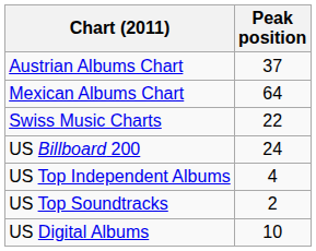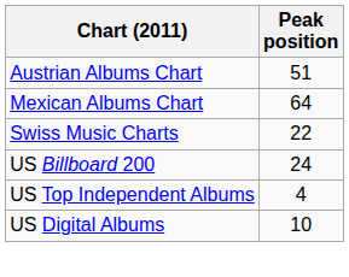 <table class="wikitable sortable">
 <tr>
 <th>Chart (2011)</th>
 <th>Peak<br>position</th>
 </tr>
 <tr>
 <td><a href='#'>Austrian Albums Chart</a></td>
-<td style="text-align:center;">37</td>
+<td style="text-align:center;">51</td>
 </tr>
 <tr>
 <td><a href='#'>Mexican Albums Chart</a></td>
 <td style="text-align:center;">64</td>
 </tr>
 <tr>
 <td><a href='#'>Swiss Music Charts</a></td>
 <td style="text-align:center;">22</td>
 </tr>
 <tr>
 <td>US <a href='#'><em>Billboard</em> 200</a></td>
 <td style="text-align:center;">24</td>
 </tr>
 <tr>
 <td>US <a href='#'>Top Independent Albums</a></td>
 <td style="text-align:center;">4</td>
 </tr>
 <tr>
-<td>US <a href='#'>Top Soundtracks</a></td>
-<td style="text-align:center;">2</td>
-</tr>
-<tr>
 <td>US <a href='#'>Digital Albums</a></td>
 <td style="text-align:center;">10</td>
 </tr>
 </table>
